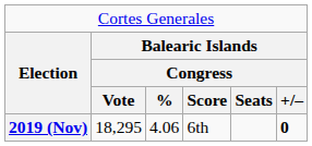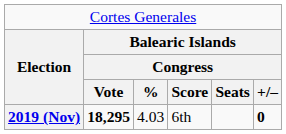 <table class="wikitable" style="font-size:97%; text-align:left;">
 <tr>
 <td colspan="6" align="center"><a href='#'>Cortes Generales</a></td>
 </tr>
 <tr>
 <th rowspan="3">Election</th>
 <th colspan="5">Balearic Islands</th>
 </tr>
 <tr>
 <th colspan="5">Congress</th>
 </tr>
 <tr>
 <th>Vote</th>
 <th>%</th>
 <th>Score</th>
 <th>Seats</th>
 <th>+/–</th>
 </tr>
 <tr>
 <th><a href='#'>2019 (Nov)</a></th>
-<td>18,295</td>
-<td>4.06</td>
+<td><strong>18,295</strong></td>
+<td>4.03</td>
 <td>6th</td>
 <td></td>
 <td><strong>0</strong></td>
 </tr>
 </table>
